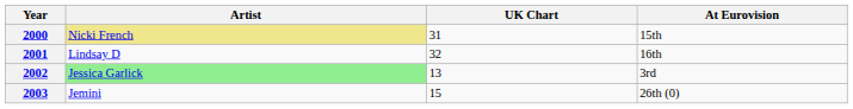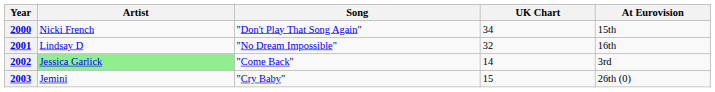 <table class="wikitable sortable plainrowheaders" style="width:86%;">
 <tr>
 <th style="width:4%;">Year</th>
 <th style="width:24%;">Artist</th>
+<th style="width:30%;">Song</th>
 <th style="width:14%;">UK Chart</th>
 <th style="width:14%;">At Eurovision</th>
 </tr>
 <tr>
 <th scope="row"><a href='#'>2000</a></th>
-<td style="background: khaki;"><a href='#'>Nicki French</a></td>
-<td>31</td>
+<td><a href='#'>Nicki French</a></td>
+<td>"<a href='#'>Don't Play That Song Again</a>"</td>
+<td>34</td>
 <td>15th</td>
 </tr>
 <tr>
 <th scope="row"><a href='#'>2001</a></th>
 <td><a href='#'>Lindsay D</a></td>
+<td>"<a href='#'>No Dream Impossible</a>"</td>
 <td>32</td>
 <td>16th</td>
 </tr>
 <tr>
 <th scope="row"><a href='#'>2002</a></th>
 <td style="background: lightgreen;"><a href='#'>Jessica Garlick</a></td>
-<td>13</td>
+<td>"<a href='#'>Come Back</a>"</td>
+<td>14</td>
 <td>3rd</td>
 </tr>
 <tr>
 <th scope="row"><a href='#'>2003</a></th>
 <td><a href='#'>Jemini</a></td>
+<td>"<a href='#'>Cry Baby</a>"</td>
 <td>15</td>
 <td>26th (0)</td>
 </tr>
 </table>
